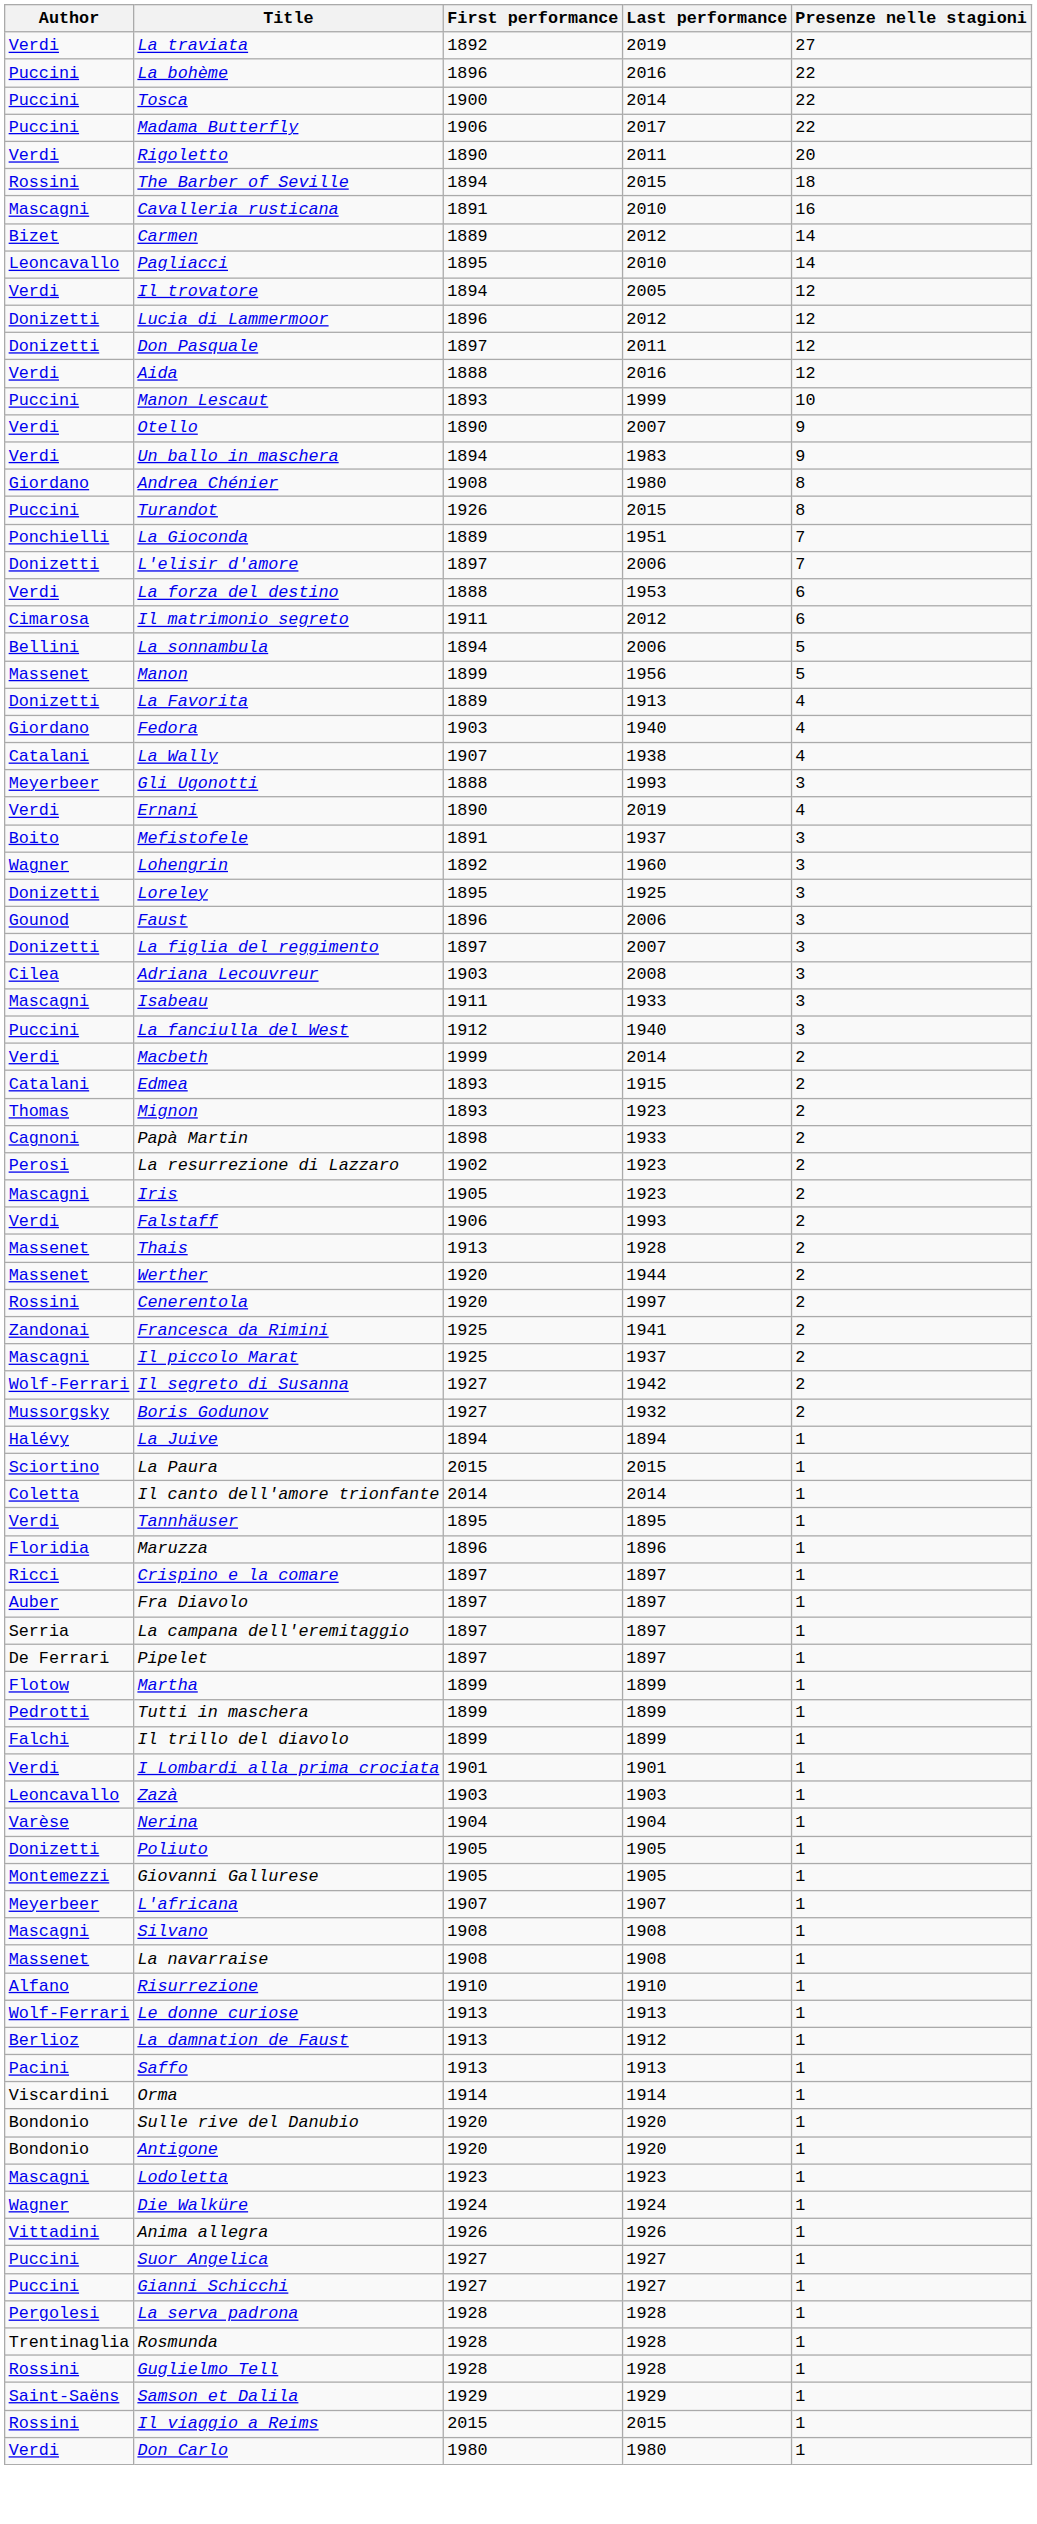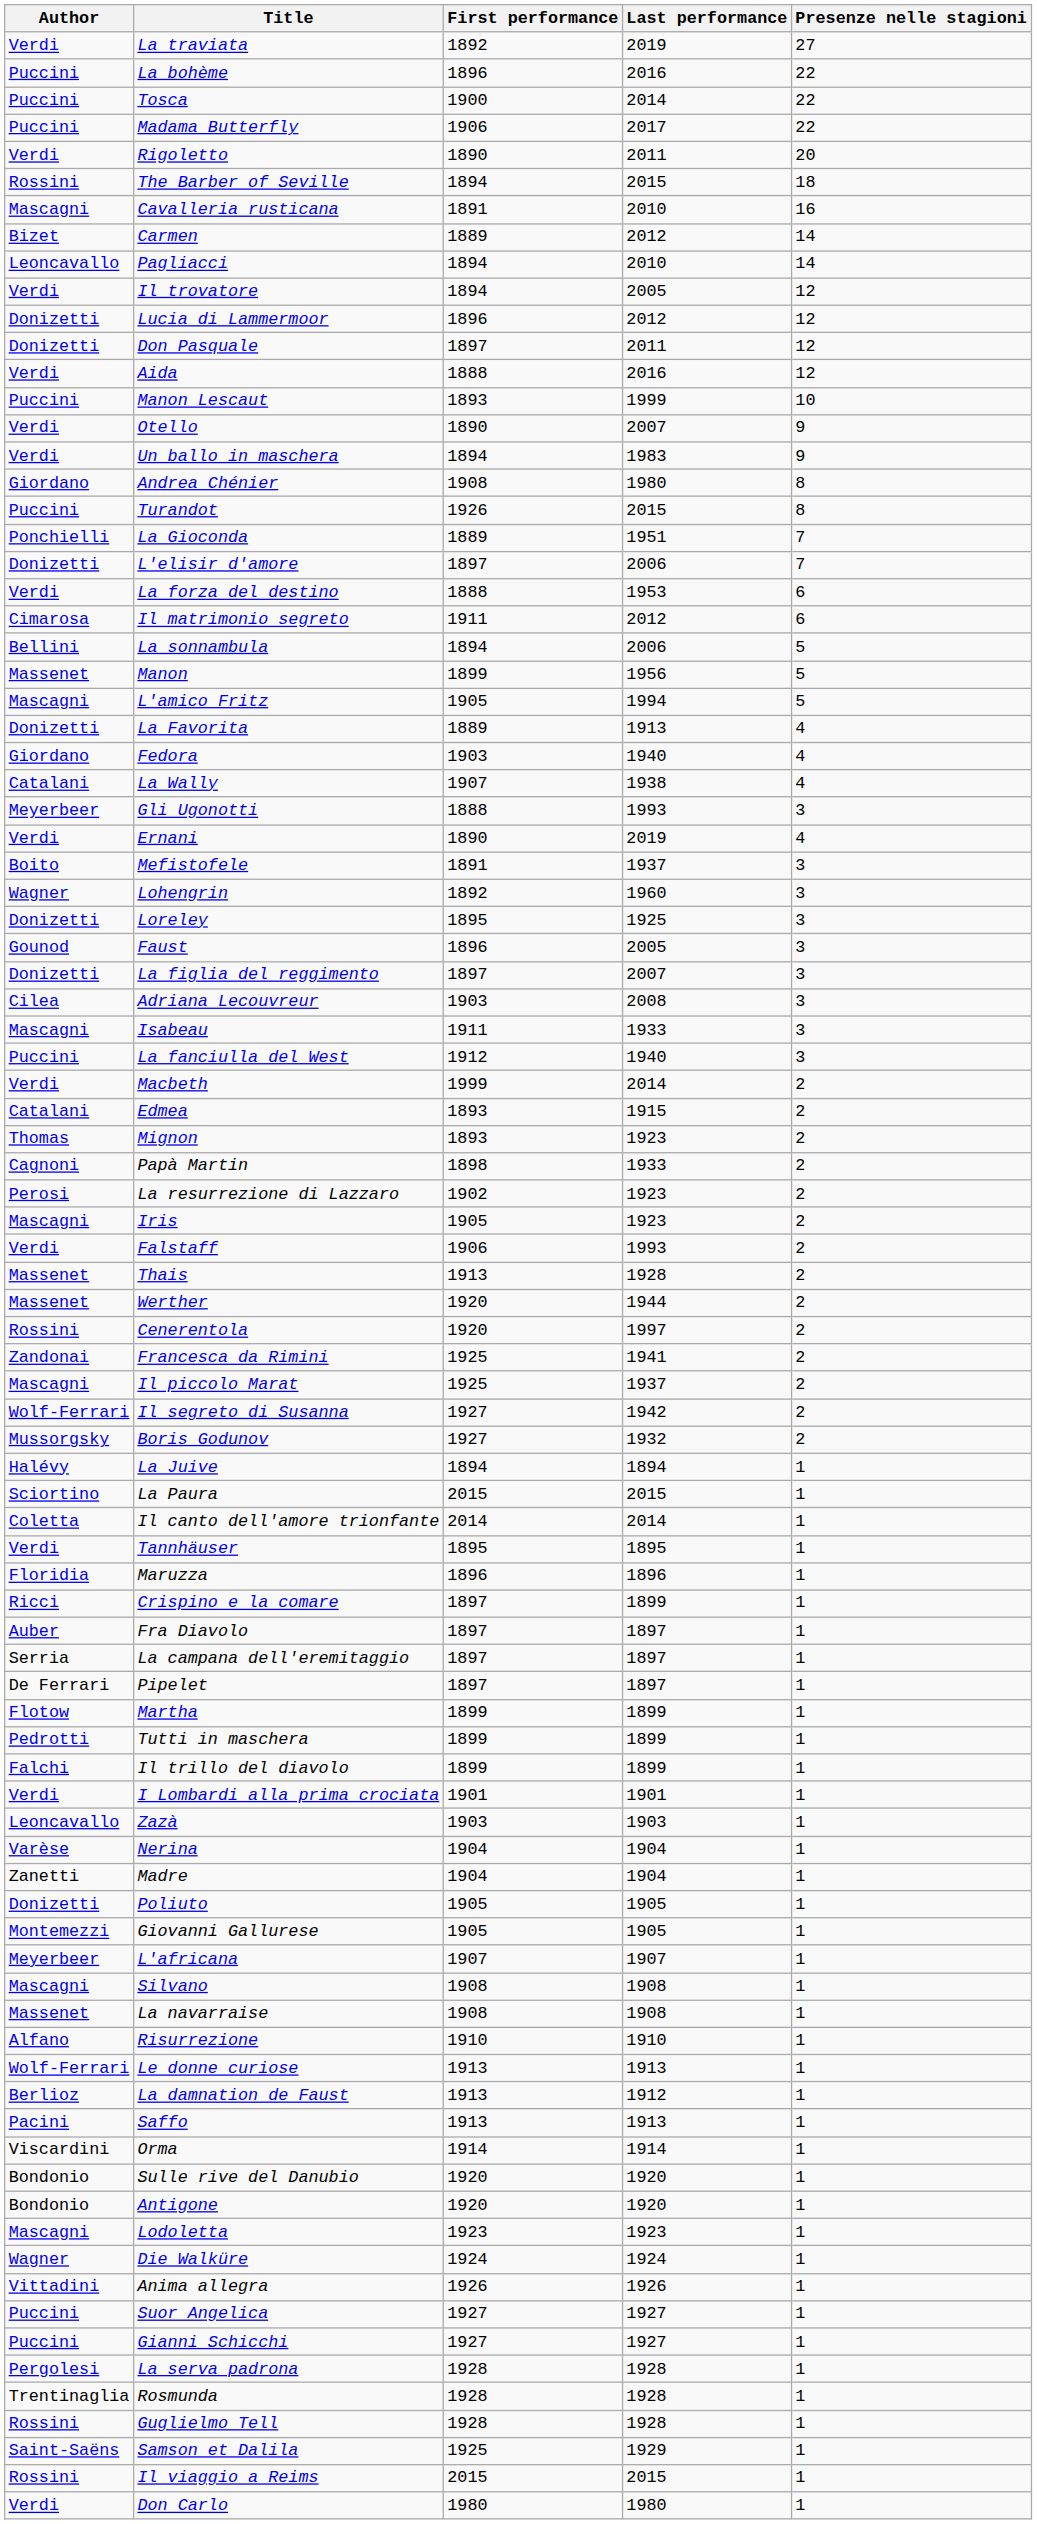 <table class="wikitable sortable">
 <tr>
 <th>Author</th>
 <th>Title</th>
 <th>First performance</th>
 <th>Last performance</th>
 <th>Presenze nelle stagioni</th>
 </tr>
 <tr>
 <td><a href='#'>Verdi</a></td>
 <td><em><a href='#'>La traviata</a></em></td>
 <td>1892</td>
 <td>2019</td>
 <td>27</td>
 </tr>
 <tr>
 <td><a href='#'>Puccini</a></td>
 <td><em><a href='#'>La bohème</a></em></td>
 <td>1896</td>
 <td>2016</td>
 <td>22</td>
 </tr>
 <tr>
 <td><a href='#'>Puccini</a></td>
 <td><em><a href='#'>Tosca</a></em></td>
 <td>1900</td>
 <td>2014</td>
 <td>22</td>
 </tr>
 <tr>
 <td><a href='#'>Puccini</a></td>
 <td><em><a href='#'>Madama Butterfly</a></em></td>
 <td>1906</td>
 <td>2017</td>
 <td>22</td>
 </tr>
 <tr>
 <td><a href='#'>Verdi</a></td>
 <td><em><a href='#'>Rigoletto</a></em></td>
 <td>1890</td>
 <td>2011</td>
 <td>20</td>
 </tr>
 <tr>
 <td><a href='#'>Rossini</a></td>
 <td><em><a href='#'>The Barber of Seville</a></em></td>
 <td>1894</td>
 <td>2015</td>
 <td>18</td>
 </tr>
 <tr>
 <td><a href='#'>Mascagni</a></td>
 <td><em><a href='#'>Cavalleria rusticana</a></em></td>
 <td>1891</td>
 <td>2010</td>
 <td>16</td>
 </tr>
 <tr>
 <td><a href='#'>Bizet</a></td>
 <td><em><a href='#'>Carmen</a></em></td>
 <td>1889</td>
 <td>2012</td>
 <td>14</td>
 </tr>
 <tr>
 <td><a href='#'>Leoncavallo</a></td>
 <td><em><a href='#'>Pagliacci</a></em></td>
-<td>1895</td>
+<td>1894</td>
 <td>2010</td>
 <td>14</td>
 </tr>
 <tr>
 <td><a href='#'>Verdi</a></td>
 <td><em><a href='#'>Il trovatore</a></em></td>
 <td>1894</td>
 <td>2005</td>
 <td>12</td>
 </tr>
 <tr>
 <td><a href='#'>Donizetti</a></td>
 <td><em><a href='#'>Lucia di Lammermoor</a></em></td>
 <td>1896</td>
 <td>2012</td>
 <td>12</td>
 </tr>
 <tr>
 <td><a href='#'>Donizetti</a></td>
 <td><em><a href='#'>Don Pasquale</a></em></td>
 <td>1897</td>
 <td>2011</td>
 <td>12</td>
 </tr>
 <tr>
 <td><a href='#'>Verdi</a></td>
 <td><em><a href='#'>Aida</a></em></td>
 <td>1888</td>
 <td>2016</td>
 <td>12</td>
 </tr>
 <tr>
 <td><a href='#'>Puccini</a></td>
 <td><em><a href='#'>Manon Lescaut</a></em></td>
 <td>1893</td>
 <td>1999</td>
 <td>10</td>
 </tr>
 <tr>
 <td><a href='#'>Verdi</a></td>
 <td><em><a href='#'>Otello</a></em></td>
 <td>1890</td>
 <td>2007</td>
 <td>9</td>
 </tr>
 <tr>
 <td><a href='#'>Verdi</a></td>
 <td><em><a href='#'>Un ballo in maschera</a></em></td>
 <td>1894</td>
 <td>1983</td>
 <td>9</td>
 </tr>
 <tr>
 <td><a href='#'>Giordano</a></td>
 <td><em><a href='#'>Andrea Chénier</a></em></td>
 <td>1908</td>
 <td>1980</td>
 <td>8</td>
 </tr>
 <tr>
 <td><a href='#'>Puccini</a></td>
 <td><em><a href='#'>Turandot</a></em></td>
 <td>1926</td>
 <td>2015</td>
 <td>8</td>
 </tr>
 <tr>
 <td><a href='#'>Ponchielli</a></td>
 <td><em><a href='#'>La Gioconda</a></em></td>
 <td>1889</td>
 <td>1951</td>
 <td>7</td>
 </tr>
 <tr>
 <td><a href='#'>Donizetti</a></td>
 <td><em><a href='#'>L'elisir d'amore</a></em></td>
 <td>1897</td>
 <td>2006</td>
 <td>7</td>
 </tr>
 <tr>
 <td><a href='#'>Verdi</a></td>
 <td><em><a href='#'>La forza del destino</a></em></td>
 <td>1888</td>
 <td>1953</td>
 <td>6</td>
 </tr>
 <tr>
 <td><a href='#'>Cimarosa</a></td>
 <td><em><a href='#'>Il matrimonio segreto</a></em></td>
 <td>1911</td>
 <td>2012</td>
 <td>6</td>
 </tr>
 <tr>
 <td><a href='#'>Bellini</a></td>
 <td><em><a href='#'>La sonnambula</a></em></td>
 <td>1894</td>
 <td>2006</td>
 <td>5</td>
 </tr>
 <tr>
 <td><a href='#'>Massenet</a></td>
 <td><em><a href='#'>Manon</a></em></td>
 <td>1899</td>
 <td>1956</td>
 <td>5</td>
 </tr>
 <tr>
+<td><a href='#'>Mascagni</a></td>
+<td><em><a href='#'>L'amico Fritz</a></em></td>
+<td>1905</td>
+<td>1994</td>
+<td>5</td>
+</tr>
+<tr>
 <td><a href='#'>Donizetti</a></td>
 <td><em><a href='#'>La Favorita</a></em></td>
 <td>1889</td>
 <td>1913</td>
 <td>4</td>
 </tr>
 <tr>
 <td><a href='#'>Giordano</a></td>
 <td><em><a href='#'>Fedora</a></em></td>
 <td>1903</td>
 <td>1940</td>
 <td>4</td>
 </tr>
 <tr>
 <td><a href='#'>Catalani</a></td>
 <td><em><a href='#'>La Wally</a></em></td>
 <td>1907</td>
 <td>1938</td>
 <td>4</td>
 </tr>
 <tr>
 <td><a href='#'>Meyerbeer</a></td>
 <td><em><a href='#'>Gli Ugonotti</a></em></td>
 <td>1888</td>
 <td>1993</td>
 <td>3</td>
 </tr>
 <tr>
 <td><a href='#'>Verdi</a></td>
 <td><em><a href='#'>Ernani</a></em></td>
 <td>1890</td>
 <td>2019</td>
 <td>4</td>
 </tr>
 <tr>
 <td><a href='#'>Boito</a></td>
 <td><em><a href='#'>Mefistofele</a></em></td>
 <td>1891</td>
 <td>1937</td>
 <td>3</td>
 </tr>
 <tr>
 <td><a href='#'>Wagner</a></td>
 <td><em><a href='#'>Lohengrin</a></em></td>
 <td>1892</td>
 <td>1960</td>
 <td>3</td>
 </tr>
 <tr>
 <td><a href='#'>Donizetti</a></td>
 <td><em><a href='#'>Loreley</a></em></td>
 <td>1895</td>
 <td>1925</td>
 <td>3</td>
 </tr>
 <tr>
 <td><a href='#'>Gounod</a></td>
 <td><em><a href='#'>Faust</a></em></td>
 <td>1896</td>
-<td>2006</td>
+<td>2005</td>
 <td>3</td>
 </tr>
 <tr>
 <td><a href='#'>Donizetti</a></td>
 <td><em><a href='#'>La figlia del reggimento</a></em></td>
 <td>1897</td>
 <td>2007</td>
 <td>3</td>
 </tr>
 <tr>
 <td><a href='#'>Cilea</a></td>
 <td><em><a href='#'>Adriana Lecouvreur</a></em></td>
 <td>1903</td>
 <td>2008</td>
 <td>3</td>
 </tr>
 <tr>
 <td><a href='#'>Mascagni</a></td>
 <td><em><a href='#'>Isabeau</a></em></td>
 <td>1911</td>
 <td>1933</td>
 <td>3</td>
 </tr>
 <tr>
 <td><a href='#'>Puccini</a></td>
 <td><em><a href='#'>La fanciulla del West</a></em></td>
 <td>1912</td>
 <td>1940</td>
 <td>3</td>
 </tr>
 <tr>
 <td><a href='#'>Verdi</a></td>
 <td><em><a href='#'>Macbeth</a></em></td>
 <td>1999</td>
 <td>2014</td>
 <td>2</td>
 </tr>
 <tr>
 <td><a href='#'>Catalani</a></td>
 <td><em><a href='#'>Edmea</a></em></td>
 <td>1893</td>
 <td>1915</td>
 <td>2</td>
 </tr>
 <tr>
 <td><a href='#'>Thomas</a></td>
 <td><em><a href='#'>Mignon</a></em></td>
 <td>1893</td>
 <td>1923</td>
 <td>2</td>
 </tr>
 <tr>
 <td><a href='#'>Cagnoni</a></td>
 <td><em>Papà Martin</em></td>
 <td>1898</td>
 <td>1933</td>
 <td>2</td>
 </tr>
 <tr>
 <td><a href='#'>Perosi</a></td>
 <td><em>La resurrezione di Lazzaro</em></td>
 <td>1902</td>
 <td>1923</td>
 <td>2</td>
 </tr>
 <tr>
 <td><a href='#'>Mascagni</a></td>
 <td><em><a href='#'>Iris</a></em></td>
 <td>1905</td>
 <td>1923</td>
 <td>2</td>
 </tr>
 <tr>
 <td><a href='#'>Verdi</a></td>
 <td><em><a href='#'>Falstaff</a></em></td>
 <td>1906</td>
 <td>1993</td>
 <td>2</td>
 </tr>
 <tr>
 <td><a href='#'>Massenet</a></td>
 <td><em><a href='#'>Thais</a></em></td>
 <td>1913</td>
 <td>1928</td>
 <td>2</td>
 </tr>
 <tr>
 <td><a href='#'>Massenet</a></td>
 <td><em><a href='#'>Werther</a></em></td>
 <td>1920</td>
 <td>1944</td>
 <td>2</td>
 </tr>
 <tr>
 <td><a href='#'>Rossini</a></td>
 <td><em><a href='#'>Cenerentola</a></em></td>
 <td>1920</td>
 <td>1997</td>
 <td>2</td>
 </tr>
 <tr>
 <td><a href='#'>Zandonai</a></td>
 <td><em><a href='#'>Francesca da Rimini</a></em></td>
 <td>1925</td>
 <td>1941</td>
 <td>2</td>
 </tr>
 <tr>
 <td><a href='#'>Mascagni</a></td>
 <td><em><a href='#'>Il piccolo Marat</a></em></td>
 <td>1925</td>
 <td>1937</td>
 <td>2</td>
 </tr>
 <tr>
 <td><a href='#'>Wolf-Ferrari</a></td>
 <td><em><a href='#'>Il segreto di Susanna</a></em></td>
 <td>1927</td>
 <td>1942</td>
 <td>2</td>
 </tr>
 <tr>
 <td><a href='#'>Mussorgsky</a></td>
 <td><em><a href='#'>Boris Godunov</a></em></td>
 <td>1927</td>
 <td>1932</td>
 <td>2</td>
 </tr>
 <tr>
 <td><a href='#'>Halévy</a></td>
 <td><em><a href='#'>La Juive</a></em></td>
 <td>1894</td>
 <td>1894</td>
 <td>1</td>
 </tr>
 <tr>
 <td><a href='#'>Sciortino</a></td>
 <td><em>La Paura</em></td>
 <td>2015</td>
 <td>2015</td>
 <td>1</td>
 </tr>
 <tr>
 <td><a href='#'>Coletta</a></td>
 <td><em>Il canto dell'amore trionfante</em></td>
 <td>2014</td>
 <td>2014</td>
 <td>1</td>
 </tr>
 <tr>
 <td><a href='#'>Verdi</a></td>
 <td><em><a href='#'>Tannhäuser</a></em></td>
 <td>1895</td>
 <td>1895</td>
 <td>1</td>
 </tr>
 <tr>
 <td><a href='#'>Floridia</a></td>
 <td><em>Maruzza</em></td>
 <td>1896</td>
 <td>1896</td>
 <td>1</td>
 </tr>
 <tr>
 <td><a href='#'>Ricci</a></td>
 <td><em><a href='#'>Crispino e la comare</a></em></td>
 <td>1897</td>
-<td>1897</td>
+<td>1899</td>
 <td>1</td>
 </tr>
 <tr>
 <td><a href='#'>Auber</a></td>
 <td><em>Fra Diavolo</em></td>
 <td>1897</td>
 <td>1897</td>
 <td>1</td>
 </tr>
 <tr>
 <td>Serria</td>
 <td><em>La campana dell'eremitaggio</em></td>
 <td>1897</td>
 <td>1897</td>
 <td>1</td>
 </tr>
 <tr>
 <td>De Ferrari</td>
 <td><em>Pipelet</em></td>
 <td>1897</td>
 <td>1897</td>
 <td>1</td>
 </tr>
 <tr>
 <td><a href='#'>Flotow</a></td>
 <td><em><a href='#'>Martha</a></em></td>
 <td>1899</td>
 <td>1899</td>
 <td>1</td>
 </tr>
 <tr>
 <td><a href='#'>Pedrotti</a></td>
 <td><em>Tutti in maschera</em></td>
 <td>1899</td>
 <td>1899</td>
 <td>1</td>
 </tr>
 <tr>
 <td><a href='#'>Falchi</a></td>
 <td><em>Il trillo del diavolo</em></td>
 <td>1899</td>
 <td>1899</td>
 <td>1</td>
 </tr>
 <tr>
 <td><a href='#'>Verdi</a></td>
 <td><em><a href='#'>I Lombardi alla prima crociata</a></em></td>
 <td>1901</td>
 <td>1901</td>
 <td>1</td>
 </tr>
 <tr>
 <td><a href='#'>Leoncavallo</a></td>
 <td><em><a href='#'>Zazà</a></em></td>
 <td>1903</td>
 <td>1903</td>
 <td>1</td>
 </tr>
 <tr>
 <td><a href='#'>Varèse</a></td>
 <td><em><a href='#'>Nerina</a></em></td>
+<td>1904</td>
+<td>1904</td>
+<td>1</td>
+</tr>
+<tr>
+<td>Zanetti</td>
+<td><em>Madre</em></td>
 <td>1904</td>
 <td>1904</td>
 <td>1</td>
 </tr>
 <tr>
 <td><a href='#'>Donizetti</a></td>
 <td><em><a href='#'>Poliuto</a></em></td>
 <td>1905</td>
 <td>1905</td>
 <td>1</td>
 </tr>
 <tr>
 <td><a href='#'>Montemezzi</a></td>
 <td><em>Giovanni Gallurese</em></td>
 <td>1905</td>
 <td>1905</td>
 <td>1</td>
 </tr>
 <tr>
 <td><a href='#'>Meyerbeer</a></td>
 <td><em><a href='#'>L'africana</a></em></td>
 <td>1907</td>
 <td>1907</td>
 <td>1</td>
 </tr>
 <tr>
 <td><a href='#'>Mascagni</a></td>
 <td><em><a href='#'>Silvano</a></em></td>
 <td>1908</td>
 <td>1908</td>
 <td>1</td>
 </tr>
 <tr>
 <td><a href='#'>Massenet</a></td>
 <td><em>La navarraise</em></td>
 <td>1908</td>
 <td>1908</td>
 <td>1</td>
 </tr>
 <tr>
 <td><a href='#'>Alfano</a></td>
 <td><em><a href='#'>Risurrezione</a></em></td>
 <td>1910</td>
 <td>1910</td>
 <td>1</td>
 </tr>
 <tr>
 <td><a href='#'>Wolf-Ferrari</a></td>
 <td><em><a href='#'>Le donne curiose</a></em></td>
 <td>1913</td>
 <td>1913</td>
 <td>1</td>
 </tr>
 <tr>
 <td><a href='#'>Berlioz</a></td>
 <td><em><a href='#'>La damnation de Faust</a></em></td>
 <td>1913</td>
 <td>1912</td>
 <td>1</td>
 </tr>
 <tr>
 <td><a href='#'>Pacini</a></td>
 <td><em><a href='#'>Saffo</a></em></td>
 <td>1913</td>
 <td>1913</td>
 <td>1</td>
 </tr>
 <tr>
 <td>Viscardini</td>
 <td><em>Orma</em></td>
 <td>1914</td>
 <td>1914</td>
 <td>1</td>
 </tr>
 <tr>
 <td>Bondonio</td>
 <td><em>Sulle rive del Danubio</em></td>
 <td>1920</td>
 <td>1920</td>
 <td>1</td>
 </tr>
 <tr>
 <td>Bondonio</td>
 <td><em><a href='#'>Antigone</a></em></td>
 <td>1920</td>
 <td>1920</td>
 <td>1</td>
 </tr>
 <tr>
 <td><a href='#'>Mascagni</a></td>
 <td><em><a href='#'>Lodoletta</a></em></td>
 <td>1923</td>
 <td>1923</td>
 <td>1</td>
 </tr>
 <tr>
 <td><a href='#'>Wagner</a></td>
 <td><em><a href='#'>Die Walküre</a></em></td>
 <td>1924</td>
 <td>1924</td>
 <td>1</td>
 </tr>
 <tr>
 <td><a href='#'>Vittadini</a></td>
 <td><em>Anima allegra</em></td>
 <td>1926</td>
 <td>1926</td>
 <td>1</td>
 </tr>
 <tr>
 <td><a href='#'>Puccini</a></td>
 <td><em><a href='#'>Suor Angelica</a></em></td>
 <td>1927</td>
 <td>1927</td>
 <td>1</td>
 </tr>
 <tr>
 <td><a href='#'>Puccini</a></td>
 <td><em><a href='#'>Gianni Schicchi</a></em></td>
 <td>1927</td>
 <td>1927</td>
 <td>1</td>
 </tr>
 <tr>
 <td><a href='#'>Pergolesi</a></td>
 <td><em><a href='#'>La serva padrona</a></em></td>
 <td>1928</td>
 <td>1928</td>
 <td>1</td>
 </tr>
 <tr>
 <td>Trentinaglia</td>
 <td><em>Rosmunda</em></td>
 <td>1928</td>
 <td>1928</td>
 <td>1</td>
 </tr>
 <tr>
 <td><a href='#'>Rossini</a></td>
 <td><em><a href='#'>Guglielmo Tell</a></em></td>
 <td>1928</td>
 <td>1928</td>
 <td>1</td>
 </tr>
 <tr>
 <td><a href='#'>Saint-Saëns</a></td>
 <td><em><a href='#'>Samson et Dalila</a></em></td>
-<td>1929</td>
+<td>1925</td>
 <td>1929</td>
 <td>1</td>
 </tr>
 <tr>
 <td><a href='#'>Rossini</a></td>
 <td><em><a href='#'>Il viaggio a Reims</a></em></td>
 <td>2015</td>
 <td>2015</td>
 <td>1</td>
 </tr>
 <tr>
 <td><a href='#'>Verdi</a></td>
 <td><em><a href='#'>Don Carlo</a></em></td>
 <td>1980</td>
 <td>1980</td>
 <td>1</td>
 </tr>
 </table>
